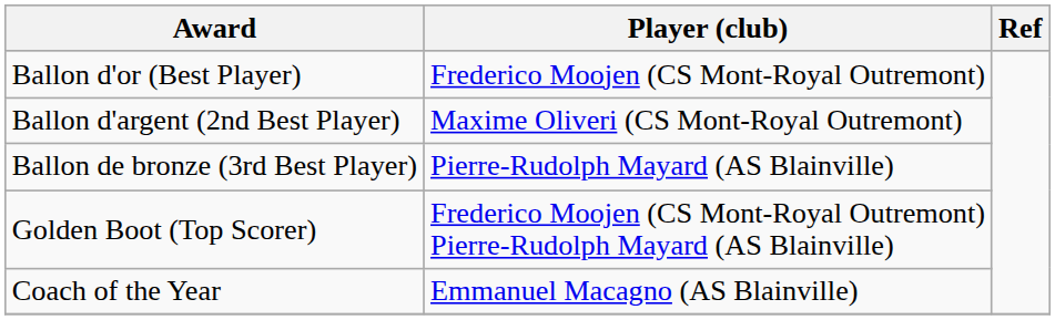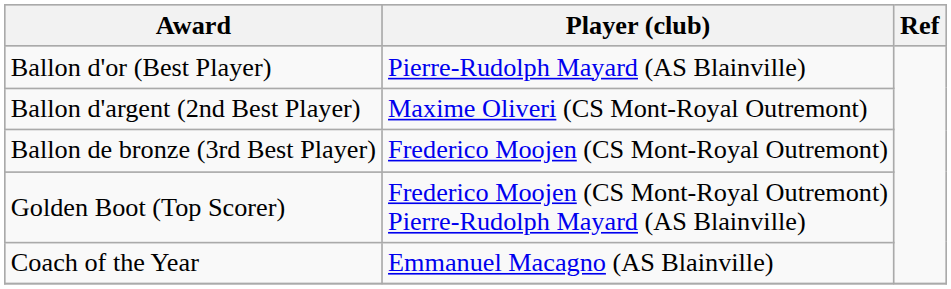 <table class="wikitable">
 <tr>
 <th>Award</th>
 <th>Player (club)</th>
 <th>Ref</th>
 </tr>
 <tr>
 <td>Ballon d'or (Best Player)</td>
-<td><a href='#'>Frederico Moojen</a> (CS Mont-Royal Outremont)</td>
+<td><a href='#'>Pierre-Rudolph Mayard</a> (AS Blainville)</td>
 <td rowspan=5></td>
 </tr>
 <tr>
 <td>Ballon d'argent (2nd Best Player)</td>
 <td><a href='#'>Maxime Oliveri</a> (CS Mont-Royal Outremont)</td>
 </tr>
 <tr>
 <td>Ballon de bronze (3rd Best Player)</td>
-<td><a href='#'>Pierre-Rudolph Mayard</a> (AS Blainville)</td>
+<td><a href='#'>Frederico Moojen</a> (CS Mont-Royal Outremont)</td>
 </tr>
 <tr>
 <td>Golden Boot (Top Scorer)</td>
 <td><a href='#'>Frederico Moojen</a> (CS Mont-Royal Outremont)<br><a href='#'>Pierre-Rudolph Mayard</a> (AS Blainville)</td>
 </tr>
 <tr>
 <td>Coach of the Year</td>
 <td><a href='#'>Emmanuel Macagno</a> (AS Blainville)</td>
 </tr>
 <tr>
 </tr>
 </table>
